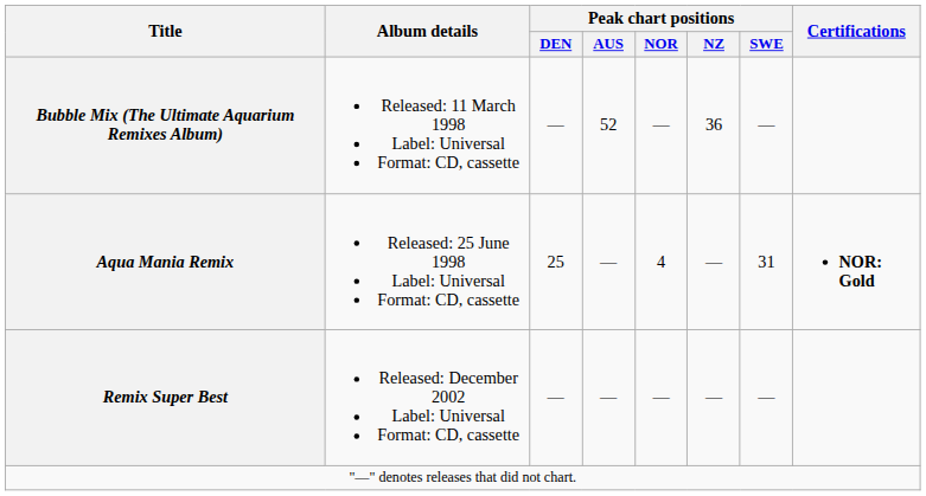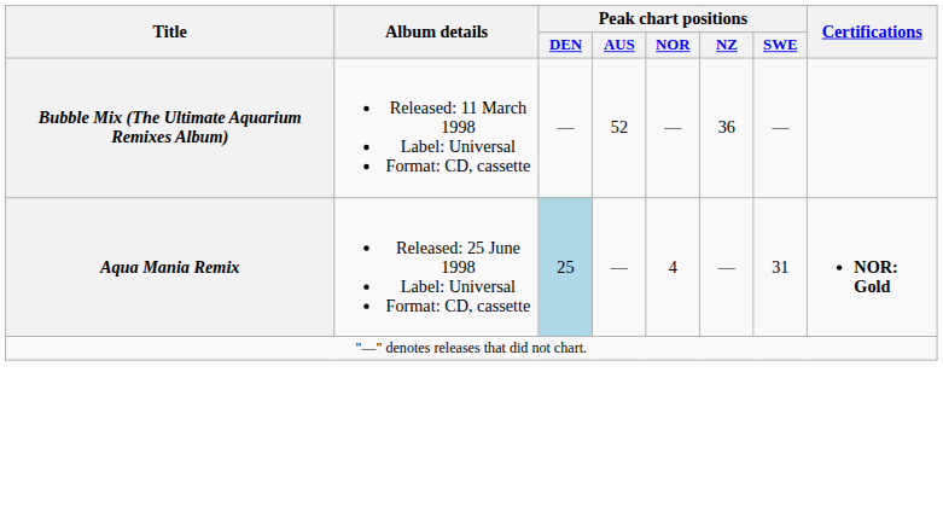 <table class="wikitable plainrowheaders" style="text-align:center;" border="1">
 <tr>
 <th scope="col" rowspan="2">Title</th>
 <th scope="col" rowspan="2">Album details</th>
 <th scope="col" colspan="5">Peak chart positions</th>
 <th scope="col" rowspan="2"><a href='#'>Certifications</a></th>
 </tr>
 <tr>
 <th scope="col" style="width:3em;font-size:90%;"><a href='#'>DEN</a><br></th>
 <th scope="col" style="width:3em;font-size:90%;"><a href='#'>AUS</a><br></th>
 <th scope="col" style="width:3em;font-size:90%;"><a href='#'>NOR</a><br></th>
 <th scope="col" style="width:3em;font-size:90%;"><a href='#'>NZ</a><br></th>
 <th scope="col" style="width:3em;font-size:90%;"><a href='#'>SWE</a><br></th>
 </tr>
 <tr>
 <th scope="row"><em>Bubble Mix (The Ultimate Aquarium Remixes Album)</em></th>
 <td><br><ul><li>Released: 11 March 1998</li><li>Label: Universal</li><li>Format: CD, cassette</li></ul></td>
 <td>—</td>
 <td>52</td>
 <td>—</td>
 <td>36</td>
 <td>—</td>
 <td></td>
 </tr>
 <tr>
 <th scope="row"><em>Aqua Mania Remix</em></th>
 <td><br><ul><li>Released: 25 June 1998</li><li>Label: Universal</li><li>Format: CD, cassette</li></ul></td>
-<td>25</td>
+<td style="background: lightblue;">25</td>
 <td>—</td>
 <td>4</td>
 <td>—</td>
 <td>31</td>
 <td align="left"><strong><br><ul><li>NOR: Gold</li></ul></strong></td>
 </tr>
 <tr>
-<th scope="row"><em>Remix Super Best</em></th>
-<td><br><ul><li>Released: December 2002</li><li>Label: Universal</li><li>Format: CD, cassette</li></ul></td>
-<td>—</td>
-<td>—</td>
-<td>—</td>
-<td>—</td>
-<td>—</td>
-<td></td>
-</tr>
-<tr>
 <td colspan="8" style="font-size:85%">"—" denotes releases that did not chart.</td>
 </tr>
 </table>
